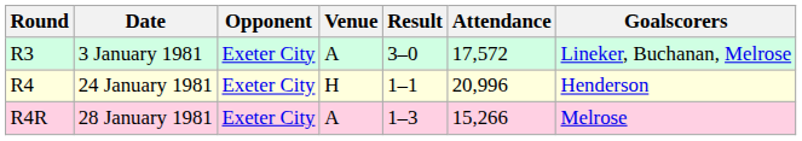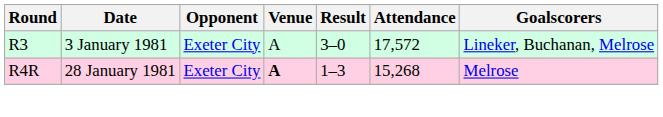 <table class="wikitable">
 <tr>
 <th>Round</th>
 <th>Date</th>
 <th>Opponent</th>
 <th>Venue</th>
 <th>Result</th>
 <th>Attendance</th>
 <th>Goalscorers</th>
 </tr>
 <tr style="background-color: #d0ffe3;">
 <td>R3</td>
 <td>3 January 1981</td>
 <td><a href='#'>Exeter City</a></td>
 <td>A</td>
 <td>3–0</td>
 <td>17,572</td>
 <td><a href='#'>Lineker</a>, Buchanan, <a href='#'>Melrose</a></td>
 </tr>
-<tr style="background-color: #ffffdd;">
-<td>R4</td>
-<td>24 January 1981</td>
-<td><a href='#'>Exeter City</a></td>
-<td>H</td>
-<td>1–1</td>
-<td>20,996</td>
-<td><a href='#'>Henderson</a></td>
-</tr>
 <tr style="background-color: #ffd0e3;">
 <td>R4R</td>
 <td>28 January 1981</td>
 <td><a href='#'>Exeter City</a></td>
-<td>A</td>
+<td><strong>A</strong></td>
 <td>1–3</td>
-<td>15,266</td>
+<td>15,268</td>
 <td><a href='#'>Melrose</a></td>
 </tr>
 </table>
